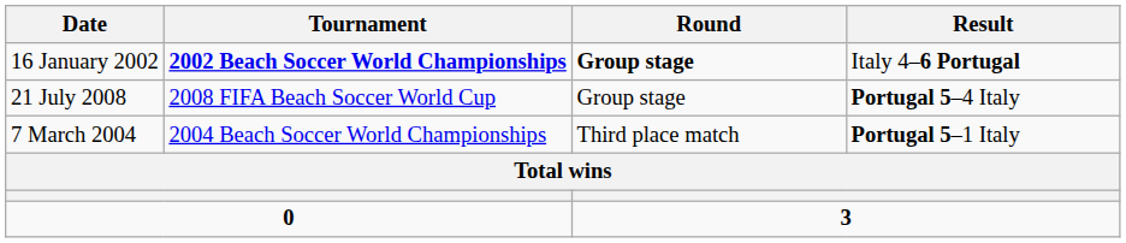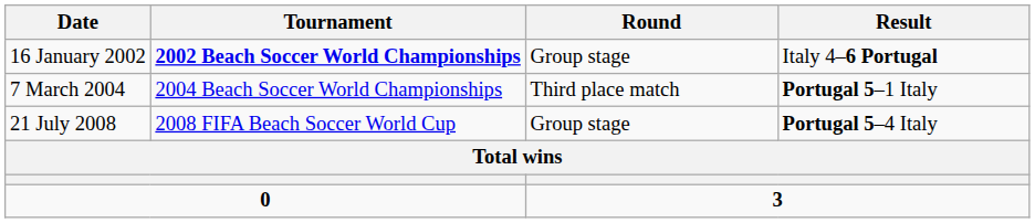 <table class="wikitable" style=font-size:90%>
 <tr>
 <th>Date</th>
 <th>Tournament</th>
 <th width=170>Round</th>
 <th width=170>Result</th>
 </tr>
 <tr>
 <td>16 January 2002</td>
 <td><strong><a href='#'>2002 Beach Soccer World Championships</a></strong></td>
-<td><strong>Group stage</strong></td>
+<td>Group stage</td>
 <td>Italy 4–<strong>6 Portugal</strong></td>
+</tr>
+<tr>
+<td>7 March 2004</td>
+<td><a href='#'>2004 Beach Soccer World Championships</a></td>
+<td>Third place match</td>
+<td><strong>Portugal 5</strong>–1 Italy</td>
 </tr>
 <tr>
 <td>21 July 2008</td>
 <td><a href='#'>2008 FIFA Beach Soccer World Cup</a></td>
 <td>Group stage</td>
 <td><strong>Portugal 5</strong>–4 Italy </td>
-</tr>
-<tr>
-<td>7 March 2004</td>
-<td><a href='#'>2004 Beach Soccer World Championships</a></td>
-<td>Third place match</td>
-<td><strong>Portugal 5</strong>–1 Italy</td>
 </tr>
 <tr>
 <th colspan=4>Total wins</th>
 </tr>
 <tr>
 <th colspan=2></th>
 <th colspan=2></th>
 </tr>
 <tr>
 <td colspan=2 align=center><strong>0</strong></td>
 <td align=center colspan=2><strong>3</strong></td>
 </tr>
 </table>
